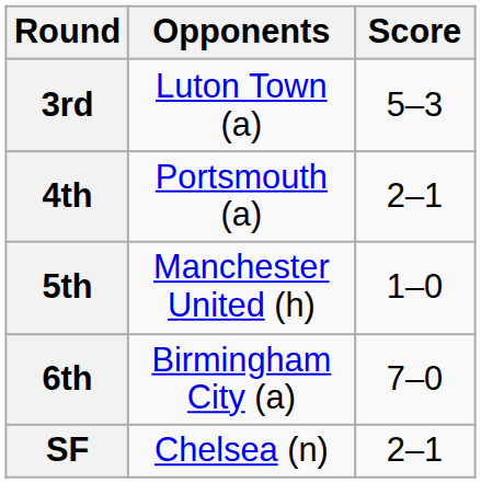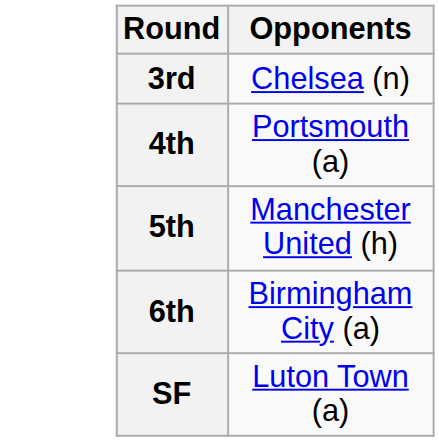 <table class="wikitable plainrowheaders" style="text-align:center;margin-left:1em;float:right">
 <tr>
 <th scope="col" style="width:25px">Round</th>
 <th scope="col" style="width:100px">Opponents</th>
-<th scope="col" style="width:50px">Score</th>
 </tr>
 <tr>
 <th scope=row style="text-align:center">3rd</th>
-<td><a href='#'>Luton Town</a> (a)</td>
-<td>5–3</td>
+<td><a href='#'>Chelsea</a> (n)</td>
 </tr>
 <tr>
 <th scope=row style="text-align:center">4th</th>
 <td><a href='#'>Portsmouth</a> (a)</td>
-<td>2–1</td>
 </tr>
 <tr>
 <th scope=row style="text-align:center">5th</th>
 <td><a href='#'>Manchester United</a> (h)</td>
-<td>1–0</td>
 </tr>
 <tr>
 <th scope=row style="text-align:center">6th</th>
 <td><a href='#'>Birmingham City</a> (a)</td>
-<td>7–0</td>
 </tr>
 <tr>
 <th scope=row style="text-align:center">SF</th>
-<td><a href='#'>Chelsea</a> (n)</td>
-<td>2–1</td>
+<td><a href='#'>Luton Town</a> (a)</td>
 </tr>
 </table>
